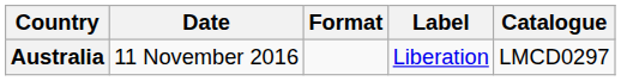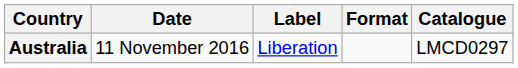 <table class="wikitable plainrowheaders">
 <tr>
 <th scope="col">Country</th>
 <th scope="col">Date</th>
+<th scope="col">Label</th>
 <th scope="col">Format</th>
-<th scope="col">Label</th>
 <th scope="col">Catalogue</th>
 </tr>
 <tr>
 <th scope="row">Australia</th>
 <td>11 November 2016</td>
+<td><a href='#'>Liberation</a></td>
 <td></td>
-<td><a href='#'>Liberation</a></td>
 <td>LMCD0297</td>
 </tr>
 </table>
